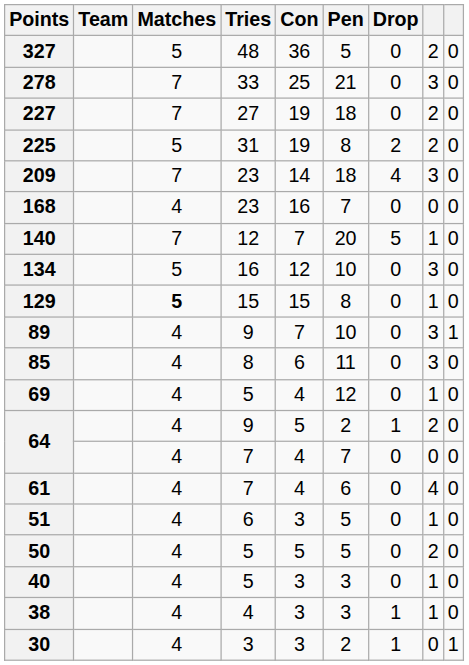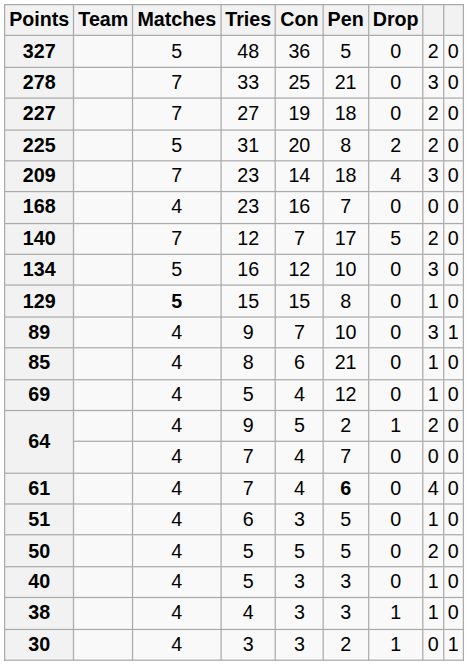 <table class="wikitable sortable" style="text-align:center">
 <tr>
 <th>Points</th>
 <th>Team</th>
 <th>Matches</th>
 <th>Tries</th>
 <th>Con</th>
 <th>Pen</th>
 <th>Drop</th>
 <th></th>
 <th></th>
 </tr>
 <tr>
 <th>327</th>
 <td align="left"></td>
 <td>5</td>
 <td>48</td>
 <td>36</td>
 <td>5</td>
 <td>0</td>
 <td>2</td>
 <td>0</td>
 </tr>
 <tr>
 <th>278</th>
 <td align="left"></td>
 <td>7</td>
 <td>33</td>
 <td>25</td>
 <td>21</td>
 <td>0</td>
 <td>3</td>
 <td>0</td>
 </tr>
 <tr>
 <th>227</th>
 <td align="left"></td>
 <td>7</td>
 <td>27</td>
 <td>19</td>
 <td>18</td>
 <td>0</td>
 <td>2</td>
 <td>0</td>
 </tr>
 <tr>
 <th>225</th>
 <td align="left"></td>
 <td>5</td>
 <td>31</td>
-<td>19</td>
+<td>20</td>
 <td>8</td>
 <td>2</td>
 <td>2</td>
 <td>0</td>
 </tr>
 <tr>
 <th>209</th>
 <td align="left"></td>
 <td>7</td>
 <td>23</td>
 <td>14</td>
 <td>18</td>
 <td>4</td>
 <td>3</td>
 <td>0</td>
 </tr>
 <tr>
 <th>168</th>
 <td align="left"></td>
 <td>4</td>
 <td>23</td>
 <td>16</td>
 <td>7</td>
 <td>0</td>
 <td>0</td>
 <td>0</td>
 </tr>
 <tr>
 <th>140</th>
 <td align="left"></td>
 <td>7</td>
 <td>12</td>
 <td>7</td>
-<td>20</td>
+<td>17</td>
 <td>5</td>
-<td>1</td>
+<td>2</td>
 <td>0</td>
 </tr>
 <tr>
 <th>134</th>
 <td align="left"></td>
 <td>5</td>
 <td>16</td>
 <td>12</td>
 <td>10</td>
 <td>0</td>
 <td>3</td>
 <td>0</td>
 </tr>
 <tr>
 <th>129</th>
 <td align="left"></td>
 <td><strong>5</strong></td>
 <td>15</td>
 <td>15</td>
 <td>8</td>
 <td>0</td>
 <td>1</td>
 <td>0</td>
 </tr>
 <tr>
 <th>89</th>
 <td align="left"></td>
 <td>4</td>
 <td>9</td>
 <td>7</td>
 <td>10</td>
 <td>0</td>
 <td>3</td>
 <td>1</td>
 </tr>
 <tr>
 <th>85</th>
 <td align="left"></td>
 <td>4</td>
 <td>8</td>
 <td>6</td>
-<td>11</td>
+<td>21</td>
 <td>0</td>
-<td>3</td>
+<td>1</td>
 <td>0</td>
 </tr>
 <tr>
 <th>69</th>
 <td align="left"></td>
 <td>4</td>
 <td>5</td>
 <td>4</td>
 <td>12</td>
 <td>0</td>
 <td>1</td>
 <td>0</td>
 </tr>
 <tr>
 <th rowspan=2>64</th>
 <td align="left"></td>
 <td>4</td>
 <td>9</td>
 <td>5</td>
 <td>2</td>
 <td>1</td>
 <td>2</td>
 <td>0</td>
 </tr>
 <tr>
 <td align="left"></td>
 <td>4</td>
 <td>7</td>
 <td>4</td>
 <td>7</td>
 <td>0</td>
 <td>0</td>
 <td>0</td>
 </tr>
 <tr>
 <th>61</th>
 <td align="left"></td>
 <td>4</td>
 <td>7</td>
 <td>4</td>
-<td>6</td>
+<td><strong>6</strong></td>
 <td>0</td>
 <td>4</td>
 <td>0</td>
 </tr>
 <tr>
 <th>51</th>
 <td align="left"></td>
 <td>4</td>
 <td>6</td>
 <td>3</td>
 <td>5</td>
 <td>0</td>
 <td>1</td>
 <td>0</td>
 </tr>
 <tr>
 <th>50</th>
 <td align="left"></td>
 <td>4</td>
 <td>5</td>
 <td>5</td>
 <td>5</td>
 <td>0</td>
 <td>2</td>
 <td>0</td>
 </tr>
 <tr>
 <th>40</th>
 <td align="left"></td>
 <td>4</td>
 <td>5</td>
 <td>3</td>
 <td>3</td>
 <td>0</td>
 <td>1</td>
 <td>0</td>
 </tr>
 <tr>
 <th>38</th>
 <td align="left"></td>
 <td>4</td>
 <td>4</td>
 <td>3</td>
 <td>3</td>
 <td>1</td>
 <td>1</td>
 <td>0</td>
 </tr>
 <tr>
 <th>30</th>
 <td align="left"></td>
 <td>4</td>
 <td>3</td>
 <td>3</td>
 <td>2</td>
 <td>1</td>
 <td>0</td>
 <td>1</td>
 </tr>
 </table>
